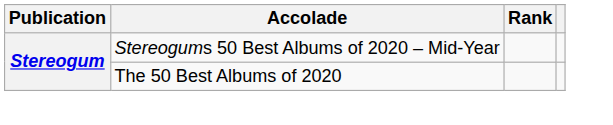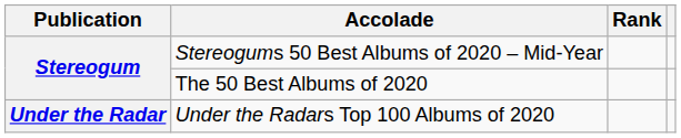 <table class="wikitable sortable plainrowheaders">
 <tr>
 <th scope="col">Publication</th>
 <th scope="col">Accolade</th>
 <th scope="col">Rank</th>
 <th scope="col" class="unsortable"></th>
 </tr>
 <tr>
 <th scope="row" rowspan="2"><em><a href='#'>Stereogum</a></em></th>
 <td><em>Stereogum</em>s 50 Best Albums of 2020 – Mid-Year</td>
 <td></td>
 <td></td>
 </tr>
 <tr>
 <td>The 50 Best Albums of 2020</td>
 <td></td>
 <td></td>
 </tr>
+<tr>
+<th scope="row" rowspan="1"><em><a href='#'>Under the Radar</a></em></th>
+<td><em>Under the Radar</em>s Top 100 Albums of 2020</td>
+<td></td>
+<td></td>
+</tr>
 </table>
